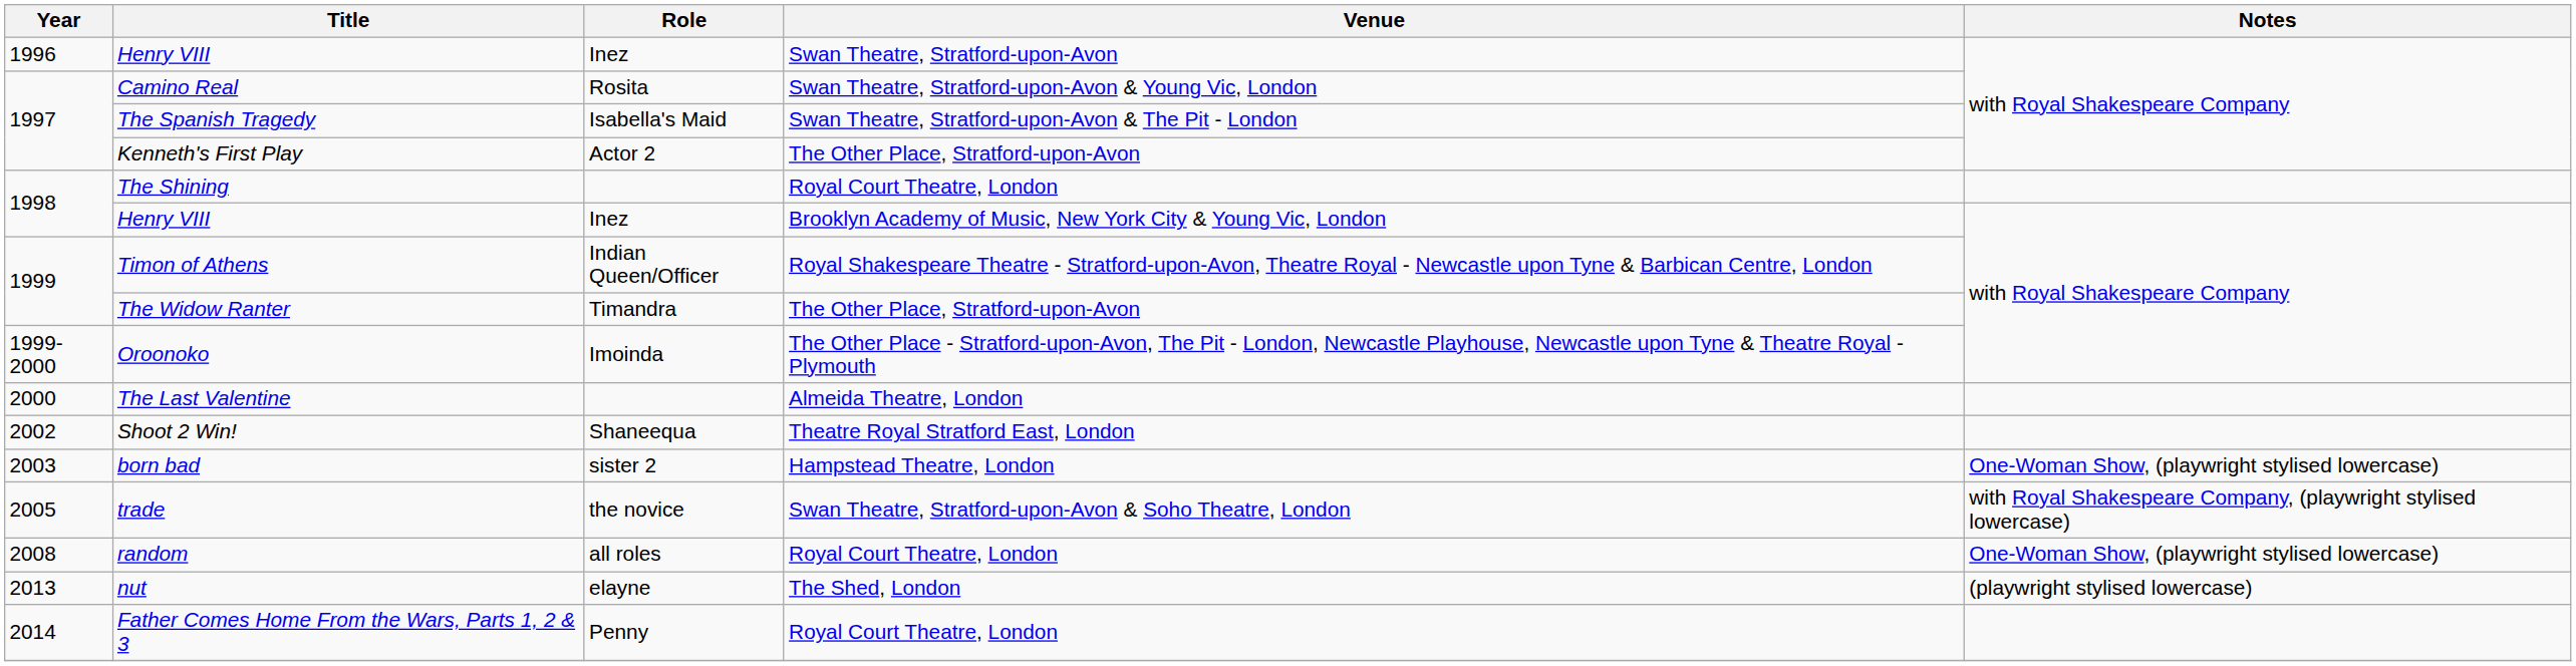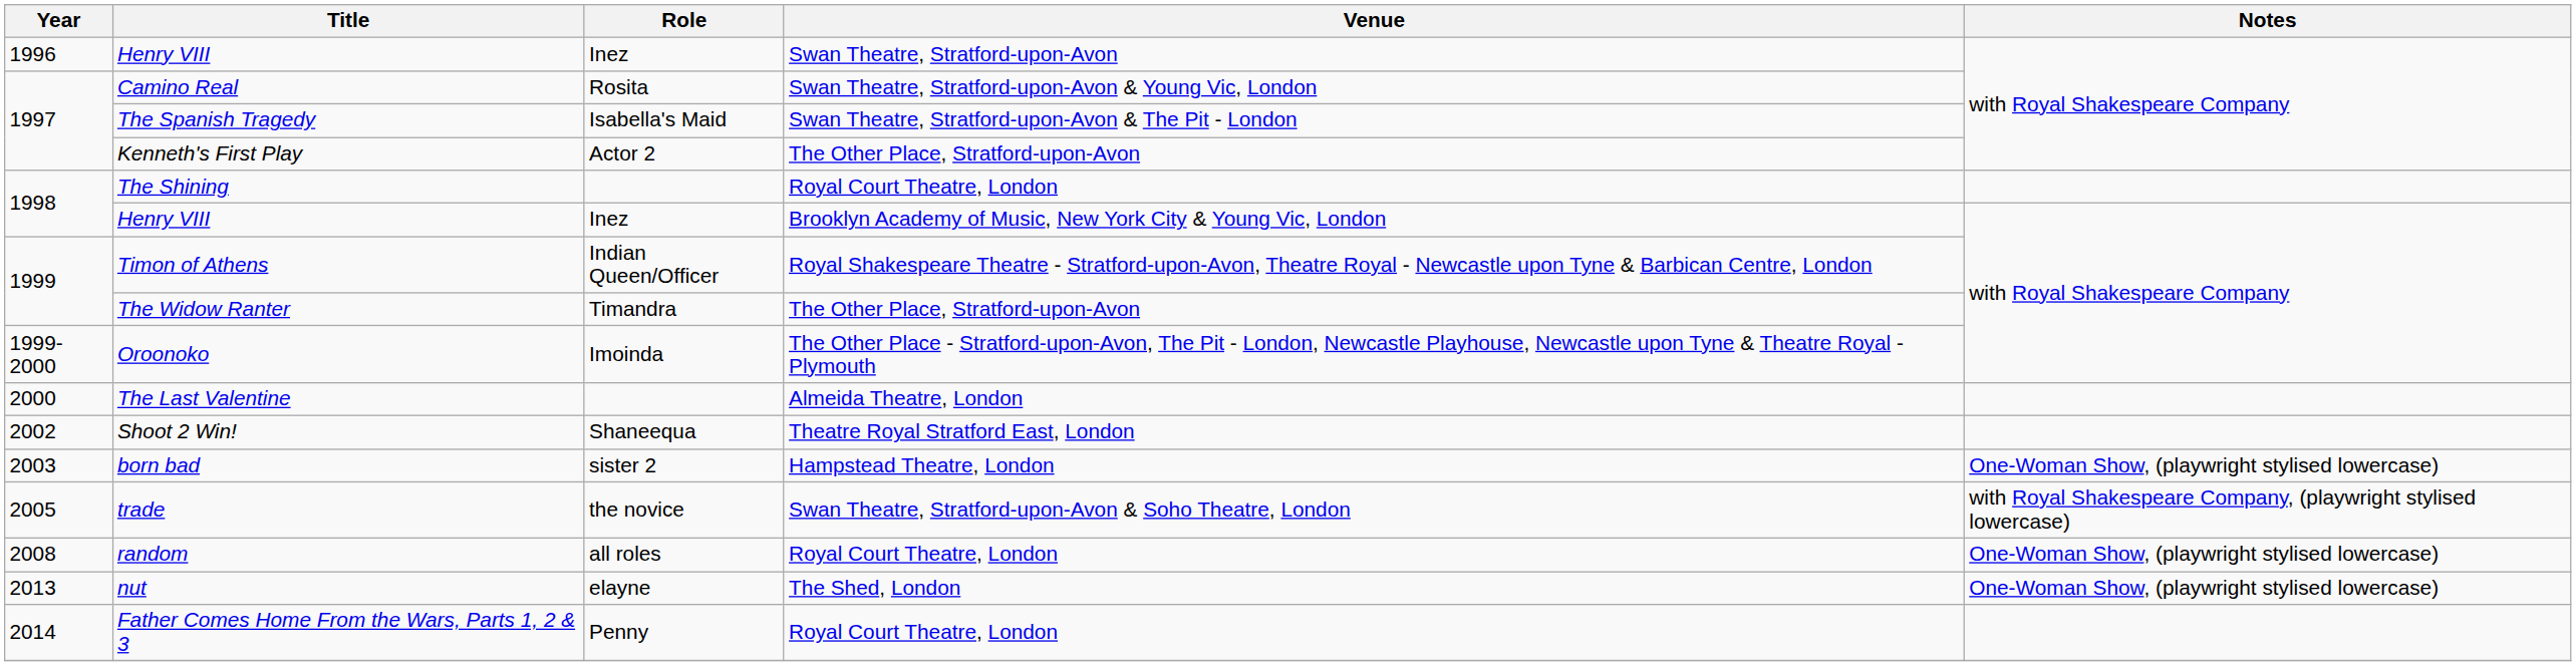 <table class="wikitable">
 <tr>
 <th>Year</th>
 <th>Title</th>
 <th>Role</th>
 <th>Venue</th>
 <th>Notes</th>
 </tr>
 <tr>
 <td>1996</td>
 <td><em><a href='#'>Henry VIII</a></em></td>
 <td>Inez</td>
 <td><a href='#'>Swan Theatre</a>, <a href='#'>Stratford-upon-Avon</a></td>
 <td rowspan="4">with <a href='#'>Royal Shakespeare Company</a></td>
 </tr>
 <tr>
 <td rowspan="3">1997</td>
 <td><em><a href='#'>Camino Real</a></em></td>
 <td>Rosita</td>
 <td><a href='#'>Swan Theatre</a>, <a href='#'>Stratford-upon-Avon</a> & <a href='#'>Young Vic</a>, <a href='#'>London</a></td>
 </tr>
 <tr>
 <td><em><a href='#'>The Spanish Tragedy</a></em></td>
 <td>Isabella's Maid</td>
 <td><a href='#'>Swan Theatre</a>, <a href='#'>Stratford-upon-Avon</a> & <a href='#'>The Pit</a> - <a href='#'>London</a></td>
 </tr>
 <tr>
 <td><em>Kenneth's First Play</em></td>
 <td>Actor 2</td>
 <td><a href='#'>The Other Place</a>, <a href='#'>Stratford-upon-Avon</a></td>
 </tr>
 <tr>
 <td rowspan="2">1998</td>
 <td><em><a href='#'>The Shining</a></em></td>
 <td></td>
 <td><a href='#'>Royal Court Theatre</a>, <a href='#'>London</a></td>
 <td></td>
 </tr>
 <tr>
 <td><em><a href='#'>Henry VIII</a></em></td>
 <td>Inez</td>
 <td><a href='#'>Brooklyn Academy of Music</a>, <a href='#'>New York City</a> & <a href='#'>Young Vic</a>, <a href='#'>London</a></td>
 <td rowspan="4">with <a href='#'>Royal Shakespeare Company</a></td>
 </tr>
 <tr>
 <td rowspan="2">1999</td>
 <td><em><a href='#'>Timon of Athens</a></em></td>
 <td>Indian Queen/Officer</td>
 <td><a href='#'>Royal Shakespeare Theatre</a> - <a href='#'>Stratford-upon-Avon</a>, <a href='#'>Theatre Royal</a> - <a href='#'>Newcastle upon Tyne</a> & <a href='#'>Barbican Centre</a>, <a href='#'>London</a></td>
 </tr>
 <tr>
 <td><em><a href='#'>The Widow Ranter</a></em></td>
 <td>Timandra</td>
 <td><a href='#'>The Other Place</a>, <a href='#'>Stratford-upon-Avon</a></td>
 </tr>
 <tr>
 <td>1999-2000</td>
 <td><em><a href='#'>Oroonoko</a></em></td>
 <td>Imoinda</td>
 <td><a href='#'>The Other Place</a> - <a href='#'>Stratford-upon-Avon</a>, <a href='#'>The Pit</a> - <a href='#'>London</a>, <a href='#'>Newcastle Playhouse</a>, <a href='#'>Newcastle upon Tyne</a> & <a href='#'>Theatre Royal</a> - <a href='#'>Plymouth</a></td>
 </tr>
 <tr>
 <td>2000</td>
 <td><em><a href='#'>The Last Valentine</a></em></td>
 <td></td>
 <td><a href='#'>Almeida Theatre</a>, <a href='#'>London</a></td>
 <td></td>
 </tr>
 <tr>
 <td>2002</td>
 <td><em>Shoot 2 Win!</em></td>
 <td>Shaneequa</td>
 <td><a href='#'>Theatre Royal Stratford East</a>, <a href='#'>London</a></td>
 <td></td>
 </tr>
 <tr>
 <td>2003</td>
 <td><em><a href='#'>born bad</a></em></td>
 <td>sister 2</td>
 <td><a href='#'>Hampstead Theatre</a>, <a href='#'>London</a></td>
 <td><a href='#'>One-Woman Show</a>, (playwright stylised lowercase)</td>
 </tr>
 <tr>
 <td>2005</td>
 <td><em><a href='#'>trade</a></em></td>
 <td>the novice</td>
 <td><a href='#'>Swan Theatre</a>, <a href='#'>Stratford-upon-Avon</a> & <a href='#'>Soho Theatre</a>, <a href='#'>London</a></td>
 <td>with <a href='#'>Royal Shakespeare Company</a>, (playwright stylised lowercase)</td>
 </tr>
 <tr>
 <td>2008</td>
 <td><em><a href='#'>random</a></em></td>
 <td>all roles</td>
 <td><a href='#'>Royal Court Theatre</a>, <a href='#'>London</a></td>
 <td><a href='#'>One-Woman Show</a>, (playwright stylised lowercase)</td>
 </tr>
 <tr>
 <td>2013</td>
 <td><em><a href='#'>nut</a></em></td>
 <td>elayne</td>
 <td><a href='#'>The Shed</a>, <a href='#'>London</a></td>
-<td>(playwright stylised lowercase)</td>
+<td><a href='#'>One-Woman Show</a>, (playwright stylised lowercase)</td>
 </tr>
 <tr>
 <td>2014</td>
 <td><em><a href='#'>Father Comes Home From the Wars, Parts 1, 2 & 3</a></em></td>
 <td>Penny</td>
 <td><a href='#'>Royal Court Theatre</a>, <a href='#'>London</a></td>
 <td></td>
 </tr>
 <tr>
 </tr>
 </table>
